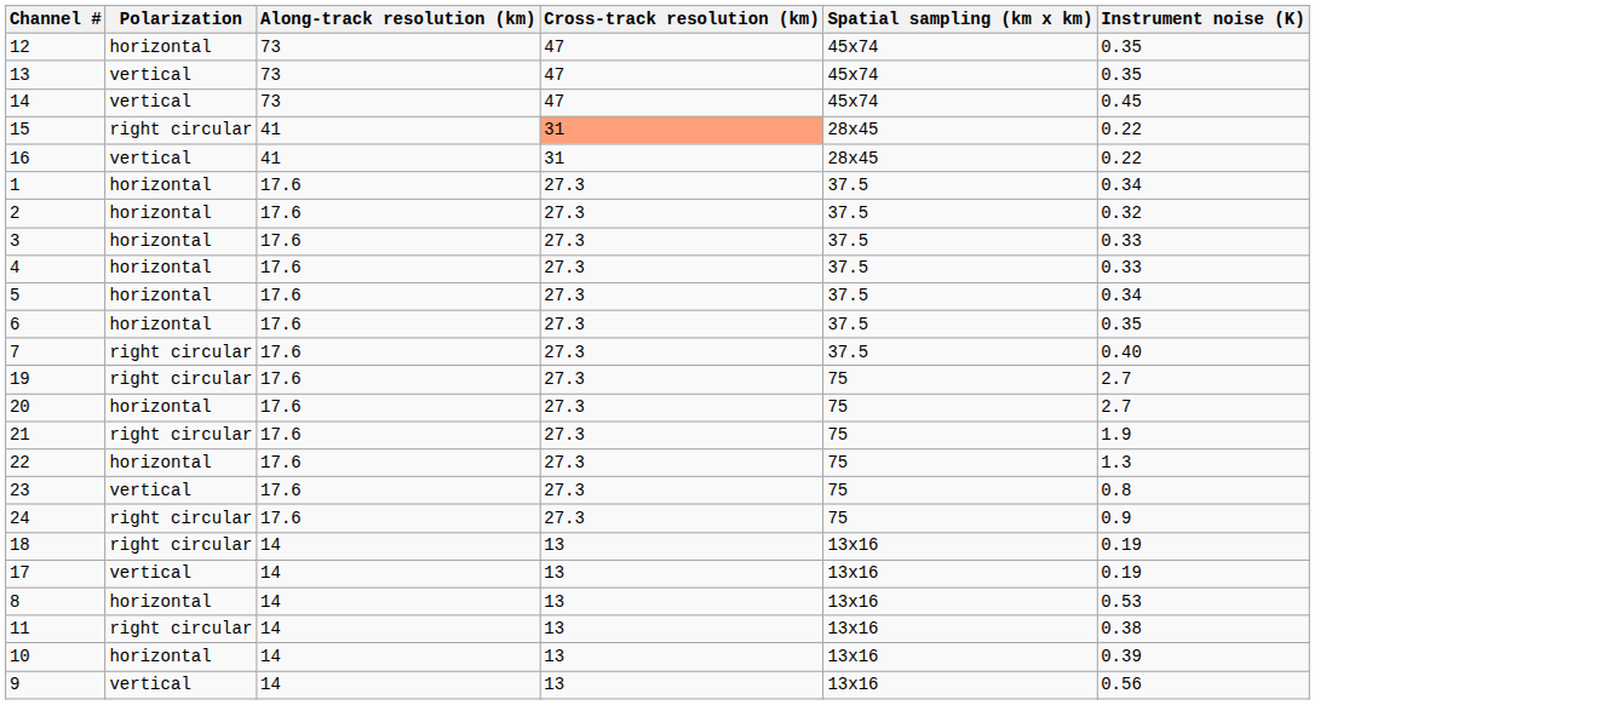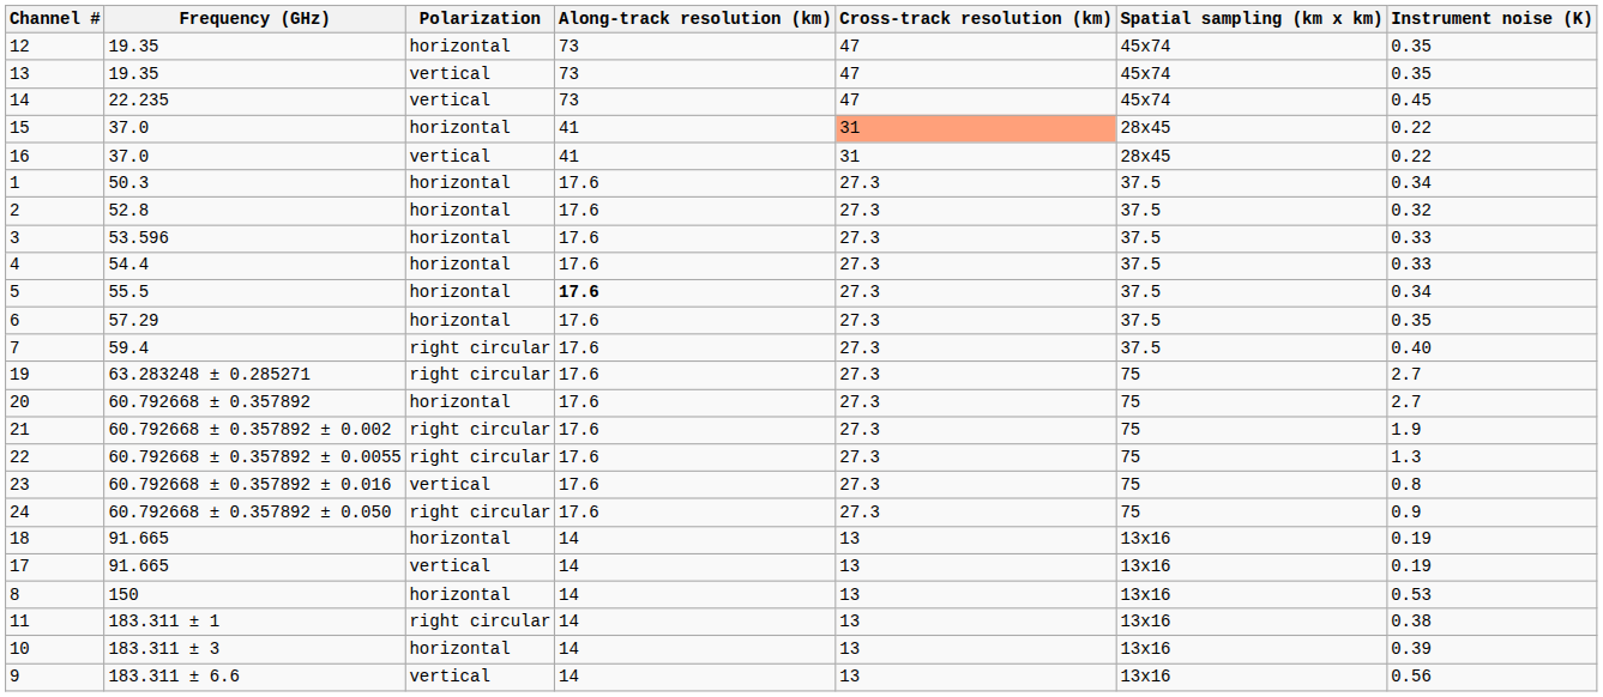 <table class="wikitable sortable">
 <tr>
 <th scope="col">Channel #</th>
+<th scope="col">Frequency (GHz)</th>
 <th scope="col">Polarization</th>
 <th scope="col">Along-track resolution (km)</th>
 <th scope="col">Cross-track resolution (km)</th>
 <th scope="col">Spatial sampling (km x km)</th>
 <th scope="col">Instrument noise (K)</th>
 </tr>
 <tr>
 <td>12</td>
+<td>19.35</td>
 <td>horizontal</td>
 <td>73</td>
 <td>47</td>
 <td>45x74</td>
 <td>0.35</td>
 </tr>
 <tr>
 <td>13</td>
+<td>19.35</td>
 <td>vertical</td>
 <td>73</td>
 <td>47</td>
 <td>45x74</td>
 <td>0.35</td>
 </tr>
 <tr>
 <td>14</td>
+<td>22.235</td>
 <td>vertical</td>
 <td>73</td>
 <td>47</td>
 <td>45x74</td>
 <td>0.45</td>
 </tr>
 <tr>
 <td>15</td>
-<td>right circular</td>
+<td>37.0</td>
+<td>horizontal</td>
 <td>41</td>
 <td style="background: lightsalmon;">31</td>
 <td>28x45</td>
 <td>0.22</td>
 </tr>
 <tr>
 <td>16</td>
+<td>37.0</td>
 <td>vertical</td>
 <td>41</td>
 <td>31</td>
 <td>28x45</td>
 <td>0.22</td>
 </tr>
 <tr>
 <td>1</td>
+<td>50.3</td>
 <td>horizontal</td>
 <td>17.6</td>
 <td>27.3</td>
 <td>37.5</td>
 <td>0.34</td>
 </tr>
 <tr>
 <td>2</td>
+<td>52.8</td>
 <td>horizontal</td>
 <td>17.6</td>
 <td>27.3</td>
 <td>37.5</td>
 <td>0.32</td>
 </tr>
 <tr>
 <td>3</td>
+<td>53.596</td>
 <td>horizontal</td>
 <td>17.6</td>
 <td>27.3</td>
 <td>37.5</td>
 <td>0.33</td>
 </tr>
 <tr>
 <td>4</td>
+<td>54.4</td>
 <td>horizontal</td>
 <td>17.6</td>
 <td>27.3</td>
 <td>37.5</td>
 <td>0.33</td>
 </tr>
 <tr>
 <td>5</td>
+<td>55.5</td>
 <td>horizontal</td>
-<td>17.6</td>
+<td><strong>17.6</strong></td>
 <td>27.3</td>
 <td>37.5</td>
 <td>0.34</td>
 </tr>
 <tr>
 <td>6</td>
+<td>57.29</td>
 <td>horizontal</td>
 <td>17.6</td>
 <td>27.3</td>
 <td>37.5</td>
 <td>0.35</td>
 </tr>
 <tr>
 <td>7</td>
+<td>59.4</td>
 <td>right circular</td>
 <td>17.6</td>
 <td>27.3</td>
 <td>37.5</td>
 <td>0.40</td>
 </tr>
 <tr>
 <td>19</td>
+<td>63.283248 ± 0.285271</td>
 <td>right circular</td>
 <td>17.6</td>
 <td>27.3</td>
 <td>75</td>
 <td>2.7</td>
 </tr>
 <tr>
 <td>20</td>
+<td>60.792668 ± 0.357892</td>
 <td>horizontal</td>
 <td>17.6</td>
 <td>27.3</td>
 <td>75</td>
 <td>2.7</td>
 </tr>
 <tr>
 <td>21</td>
+<td>60.792668 ± 0.357892 ± 0.002</td>
 <td>right circular</td>
 <td>17.6</td>
 <td>27.3</td>
 <td>75</td>
 <td>1.9</td>
 </tr>
 <tr>
 <td>22</td>
-<td>horizontal</td>
+<td>60.792668 ± 0.357892 ± 0.0055</td>
+<td>right circular</td>
 <td>17.6</td>
 <td>27.3</td>
 <td>75</td>
 <td>1.3</td>
 </tr>
 <tr>
 <td>23</td>
+<td>60.792668 ± 0.357892 ± 0.016</td>
 <td>vertical</td>
 <td>17.6</td>
 <td>27.3</td>
 <td>75</td>
 <td>0.8</td>
 </tr>
 <tr>
 <td>24</td>
+<td>60.792668 ± 0.357892 ± 0.050</td>
 <td>right circular</td>
 <td>17.6</td>
 <td>27.3</td>
 <td>75</td>
 <td>0.9</td>
 </tr>
 <tr>
 <td>18</td>
-<td>right circular</td>
+<td>91.665</td>
+<td>horizontal</td>
 <td>14</td>
 <td>13</td>
 <td>13x16</td>
 <td>0.19</td>
 </tr>
 <tr>
 <td>17</td>
+<td>91.665</td>
 <td>vertical</td>
 <td>14</td>
 <td>13</td>
 <td>13x16</td>
 <td>0.19</td>
 </tr>
 <tr>
 <td>8</td>
+<td>150</td>
 <td>horizontal</td>
 <td>14</td>
 <td>13</td>
 <td>13x16</td>
 <td>0.53</td>
 </tr>
 <tr>
 <td>11</td>
+<td>183.311 ± 1</td>
 <td>right circular</td>
 <td>14</td>
 <td>13</td>
 <td>13x16</td>
 <td>0.38</td>
 </tr>
 <tr>
 <td>10</td>
+<td>183.311 ± 3</td>
 <td>horizontal</td>
 <td>14</td>
 <td>13</td>
 <td>13x16</td>
 <td>0.39</td>
 </tr>
 <tr>
 <td>9</td>
+<td>183.311 ± 6.6</td>
 <td>vertical</td>
 <td>14</td>
 <td>13</td>
 <td>13x16</td>
 <td>0.56</td>
 </tr>
 </table>
